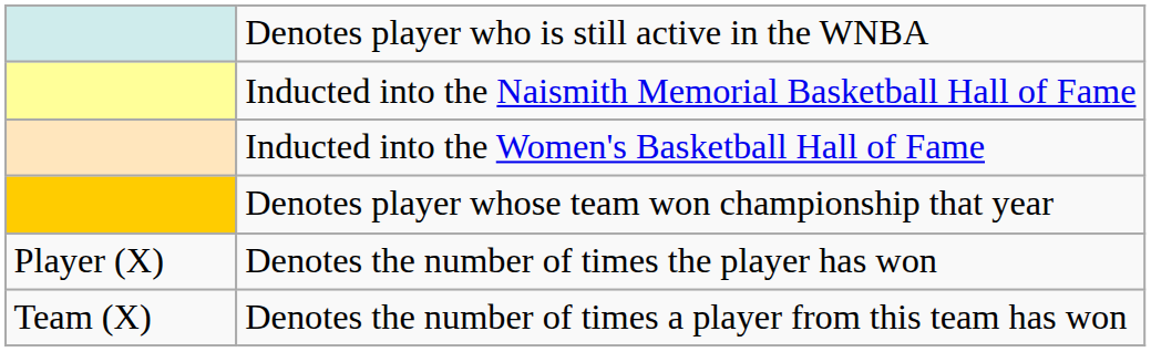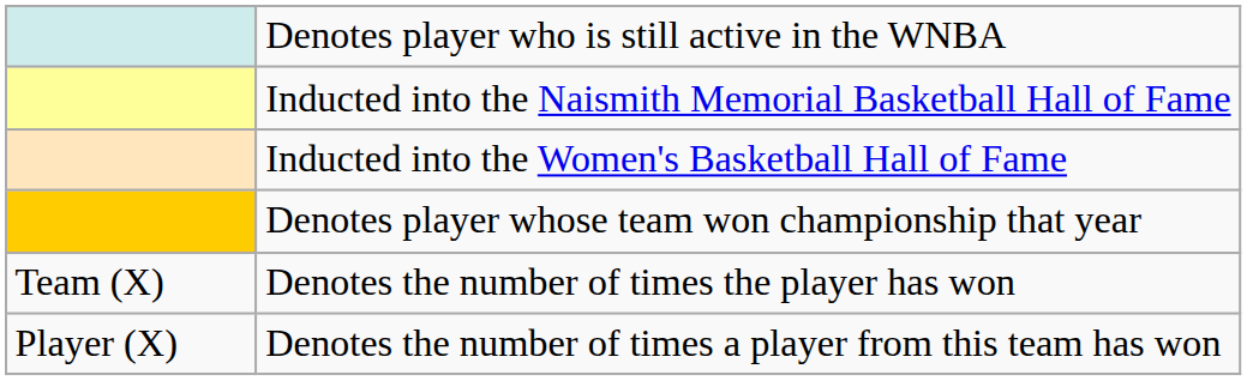 <table class="wikitable">
 <tr>
 <td style="background-color:#CFECEC; border:1px solid #aaaaaa; width:6em"></td>
 <td>Denotes player who is still active in the WNBA</td>
 </tr>
 <tr>
 <td style="background-color:#FFFF99; border:1px solid #aaaaaa; width:6em"></td>
 <td>Inducted into the <a href='#'>Naismith Memorial Basketball Hall of Fame</a></td>
 </tr>
 <tr>
 <td style="background-color:#FFE6BD; border:1px solid #aaaaaa; width:6em"></td>
 <td>Inducted into the <a href='#'>Women's Basketball Hall of Fame</a></td>
 </tr>
 <tr>
 <td style="background-color:#FFCC00; border:1px solid #aaaaaa; width:6em"></td>
 <td>Denotes player whose team won championship that year</td>
 </tr>
 <tr>
-<td>Player (X)</td>
+<td>Team (X)</td>
 <td>Denotes the number of times the player has won</td>
 </tr>
 <tr>
-<td>Team (X)</td>
+<td>Player (X)</td>
 <td>Denotes the number of times a player from this team has won</td>
 </tr>
 </table>
